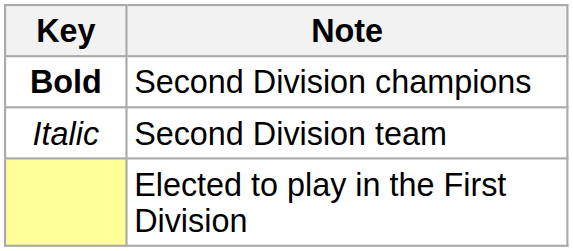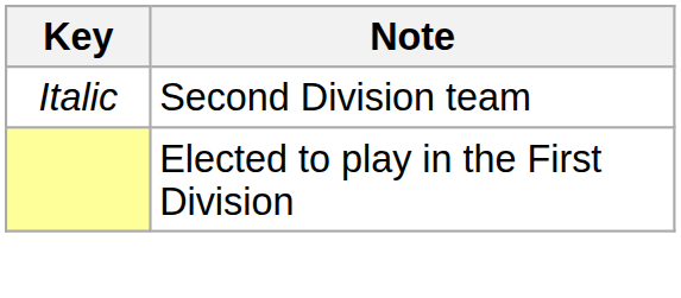 <table class="wikitable" style="font-size:95%; text-align:center">
 <tr>
 <th width=50>Key</th>
 <th width=200>Note</th>
-</tr>
-<tr>
-<td style="background:#ffffff" width="20"><strong>Bold</strong></td>
-<td bgcolor="#ffffff" align=left>Second Division champions</td>
 </tr>
 <tr>
 <td style="background:#ffffff" width="20"><em>Italic</em></td>
 <td bgcolor="#ffffff" align=left>Second Division team</td>
 </tr>
 <tr>
 <td style="background:#FFFF99;" width="20"></td>
 <td bgcolor="#ffffff" align=left>Elected to play in the First Division</td>
 </tr>
 </table>
